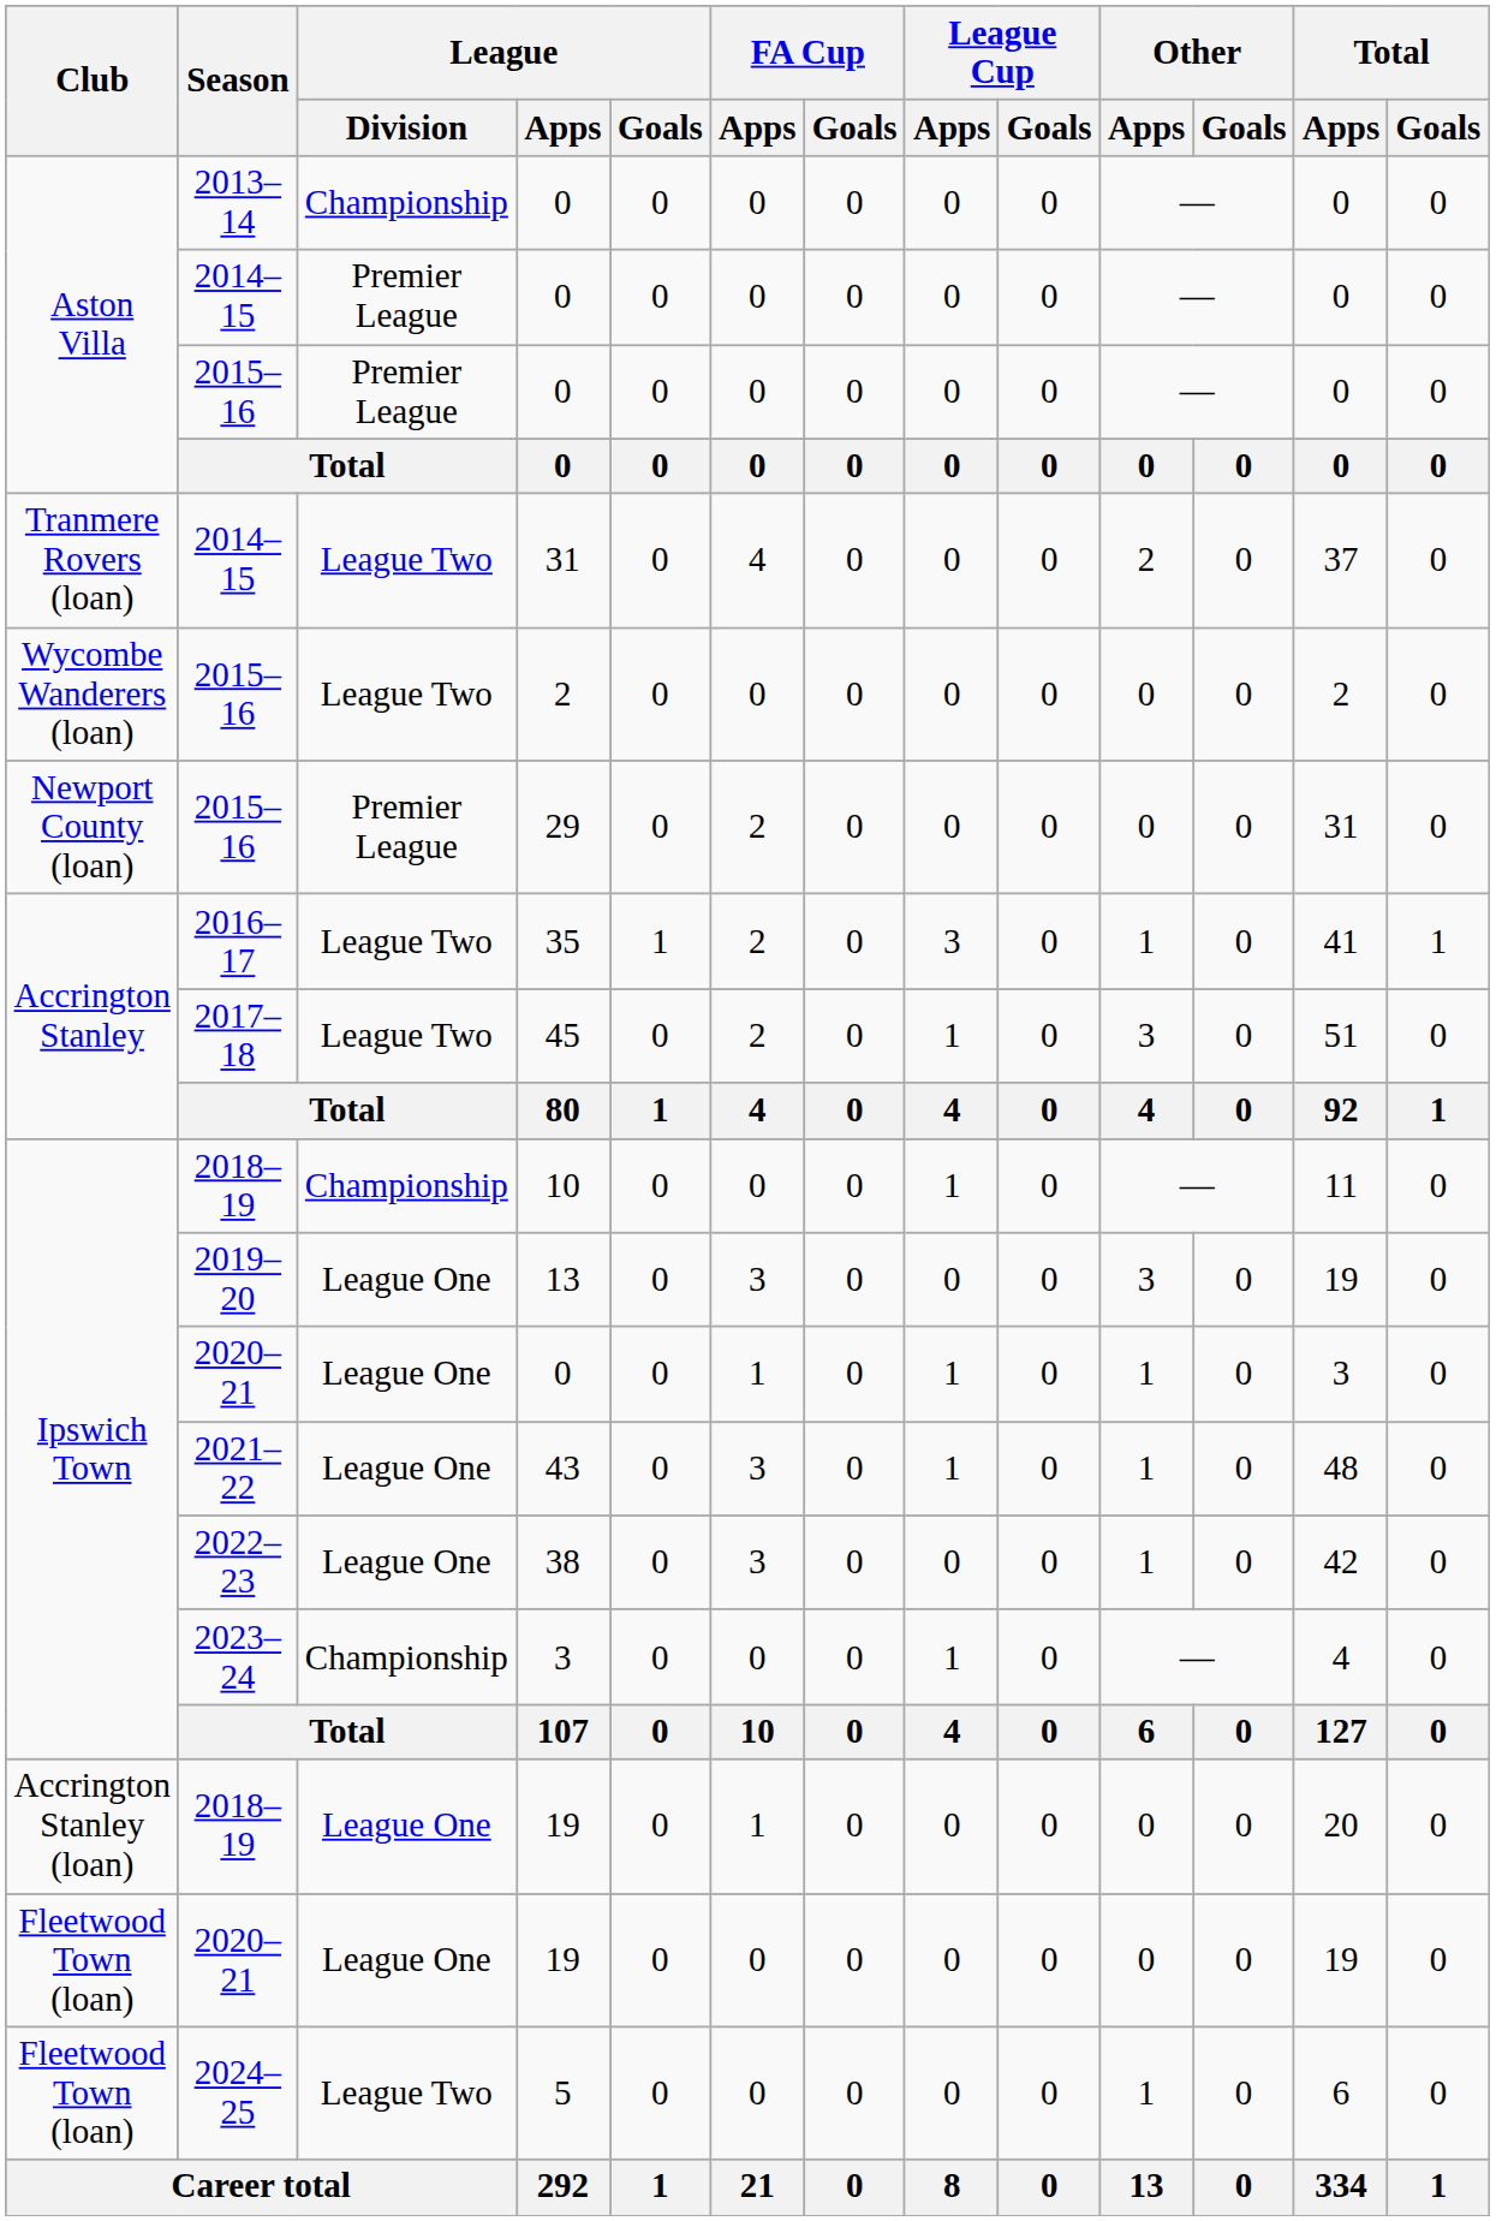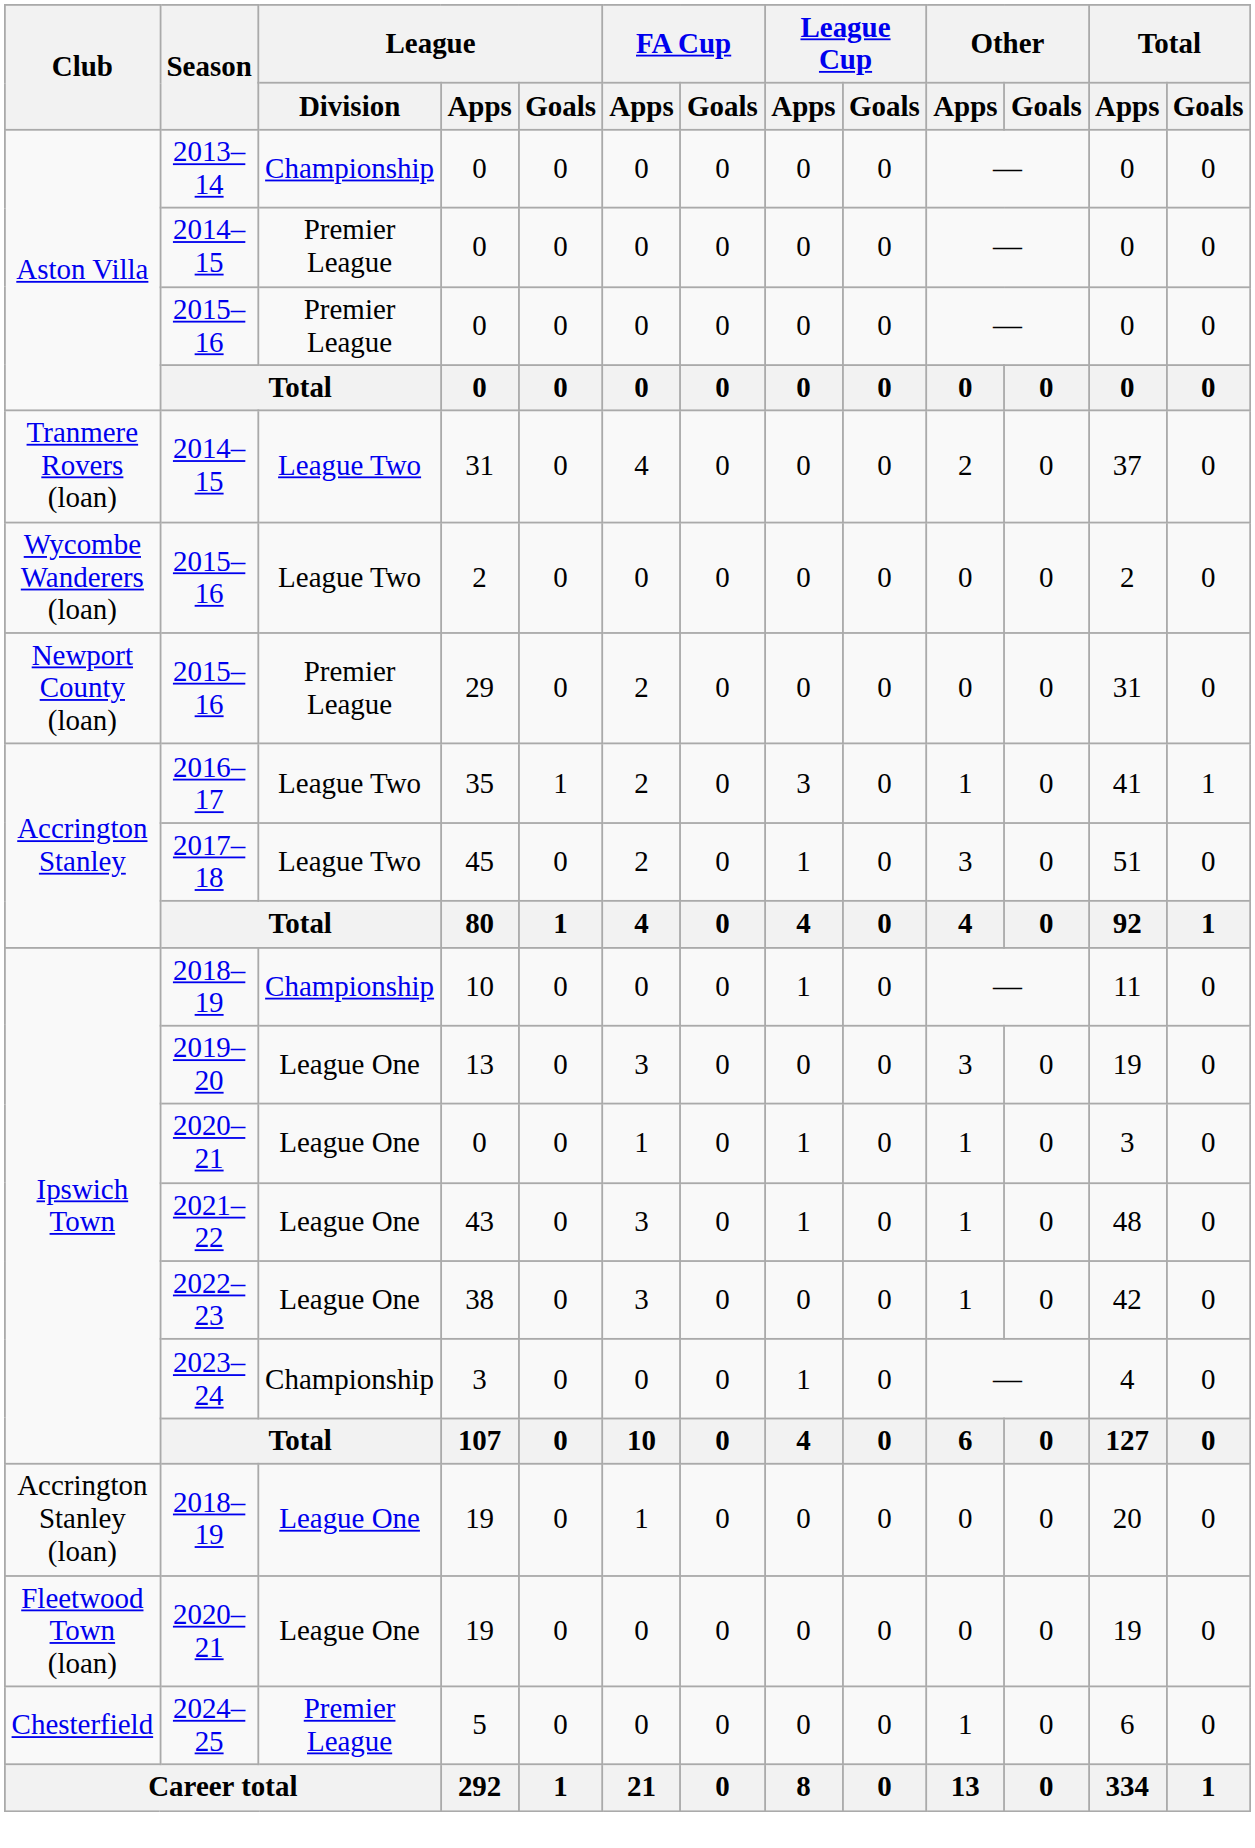 <table class="wikitable" style="text-align:center">
 <tr>
 <th rowspan="2">Club</th>
 <th rowspan="2">Season</th>
 <th colspan="3">League</th>
 <th colspan="2"><a href='#'>FA Cup</a></th>
 <th colspan="2"><a href='#'>League Cup</a></th>
 <th colspan="2">Other</th>
 <th colspan="2">Total</th>
 </tr>
 <tr>
 <th>Division</th>
 <th>Apps</th>
 <th>Goals</th>
 <th>Apps</th>
 <th>Goals</th>
 <th>Apps</th>
 <th>Goals</th>
 <th>Apps</th>
 <th>Goals</th>
 <th>Apps</th>
 <th>Goals</th>
 </tr>
 <tr>
 <td rowspan="4"><a href='#'>Aston Villa</a></td>
 <td><a href='#'>2013–14</a></td>
 <td><a href='#'>Championship</a></td>
 <td>0</td>
 <td>0</td>
 <td>0</td>
 <td>0</td>
 <td>0</td>
 <td>0</td>
 <td colspan="2">—</td>
 <td>0</td>
 <td>0</td>
 </tr>
 <tr>
 <td><a href='#'>2014–15</a></td>
 <td>Premier League</td>
 <td>0</td>
 <td>0</td>
 <td>0</td>
 <td>0</td>
 <td>0</td>
 <td>0</td>
 <td colspan="2">—</td>
 <td>0</td>
 <td>0</td>
 </tr>
 <tr>
 <td><a href='#'>2015–16</a></td>
 <td>Premier League</td>
 <td>0</td>
 <td>0</td>
 <td>0</td>
 <td>0</td>
 <td>0</td>
 <td>0</td>
 <td colspan="2">—</td>
 <td>0</td>
 <td>0</td>
 </tr>
 <tr>
 <th colspan="2">Total</th>
 <th>0</th>
 <th>0</th>
 <th>0</th>
 <th>0</th>
 <th>0</th>
 <th>0</th>
 <th>0</th>
 <th>0</th>
 <th>0</th>
 <th>0</th>
 </tr>
 <tr>
 <td><a href='#'>Tranmere Rovers</a> (loan)</td>
 <td><a href='#'>2014–15</a></td>
 <td><a href='#'>League Two</a></td>
 <td>31</td>
 <td>0</td>
 <td>4</td>
 <td>0</td>
 <td>0</td>
 <td>0</td>
 <td>2</td>
 <td>0</td>
 <td>37</td>
 <td>0</td>
 </tr>
 <tr>
 <td><a href='#'>Wycombe Wanderers</a> (loan)</td>
 <td><a href='#'>2015–16</a></td>
 <td>League Two</td>
 <td>2</td>
 <td>0</td>
 <td>0</td>
 <td>0</td>
 <td>0</td>
 <td>0</td>
 <td>0</td>
 <td>0</td>
 <td>2</td>
 <td>0</td>
 </tr>
 <tr>
 <td><a href='#'>Newport County</a> (loan)</td>
 <td><a href='#'>2015–16</a></td>
 <td>Premier League</td>
 <td>29</td>
 <td>0</td>
 <td>2</td>
 <td>0</td>
 <td>0</td>
 <td>0</td>
 <td>0</td>
 <td>0</td>
 <td>31</td>
 <td>0</td>
 </tr>
 <tr>
 <td rowspan="3"><a href='#'>Accrington Stanley</a></td>
 <td><a href='#'>2016–17</a></td>
 <td>League Two</td>
 <td>35</td>
 <td>1</td>
 <td>2</td>
 <td>0</td>
 <td>3</td>
 <td>0</td>
 <td>1</td>
 <td>0</td>
 <td>41</td>
 <td>1</td>
 </tr>
 <tr>
 <td><a href='#'>2017–18</a></td>
 <td>League Two</td>
 <td>45</td>
 <td>0</td>
 <td>2</td>
 <td>0</td>
 <td>1</td>
 <td>0</td>
 <td>3</td>
 <td>0</td>
 <td>51</td>
 <td>0</td>
 </tr>
 <tr>
 <th colspan="2">Total</th>
 <th>80</th>
 <th>1</th>
 <th>4</th>
 <th>0</th>
 <th>4</th>
 <th>0</th>
 <th>4</th>
 <th>0</th>
 <th>92</th>
 <th>1</th>
 </tr>
 <tr>
 <td rowspan="7"><a href='#'>Ipswich Town</a></td>
 <td><a href='#'>2018–19</a></td>
 <td><a href='#'>Championship</a></td>
 <td>10</td>
 <td>0</td>
 <td>0</td>
 <td>0</td>
 <td>1</td>
 <td>0</td>
 <td colspan="2">—</td>
 <td>11</td>
 <td>0</td>
 </tr>
 <tr>
 <td><a href='#'>2019–20</a></td>
 <td>League One</td>
 <td>13</td>
 <td>0</td>
 <td>3</td>
 <td>0</td>
 <td>0</td>
 <td>0</td>
 <td>3</td>
 <td>0</td>
 <td>19</td>
 <td>0</td>
 </tr>
 <tr>
 <td><a href='#'>2020–21</a></td>
 <td>League One</td>
 <td>0</td>
 <td>0</td>
 <td>1</td>
 <td>0</td>
 <td>1</td>
 <td>0</td>
 <td>1</td>
 <td>0</td>
 <td>3</td>
 <td>0</td>
 </tr>
 <tr>
 <td><a href='#'>2021–22</a></td>
 <td>League One</td>
 <td>43</td>
 <td>0</td>
 <td>3</td>
 <td>0</td>
 <td>1</td>
 <td>0</td>
 <td>1</td>
 <td>0</td>
 <td>48</td>
 <td>0</td>
 </tr>
 <tr>
 <td><a href='#'>2022–23</a></td>
 <td>League One</td>
 <td>38</td>
 <td>0</td>
 <td>3</td>
 <td>0</td>
 <td>0</td>
 <td>0</td>
 <td>1</td>
 <td>0</td>
 <td>42</td>
 <td>0</td>
 </tr>
 <tr>
 <td><a href='#'>2023–24</a></td>
 <td>Championship</td>
 <td>3</td>
 <td>0</td>
 <td>0</td>
 <td>0</td>
 <td>1</td>
 <td>0</td>
 <td colspan="2">—</td>
 <td>4</td>
 <td>0</td>
 </tr>
 <tr>
 <th colspan="2">Total</th>
 <th>107</th>
 <th>0</th>
 <th>10</th>
 <th>0</th>
 <th>4</th>
 <th>0</th>
 <th>6</th>
 <th>0</th>
 <th>127</th>
 <th>0</th>
 </tr>
 <tr>
 <td>Accrington Stanley (loan)</td>
 <td><a href='#'>2018–19</a></td>
 <td><a href='#'>League One</a></td>
 <td>19</td>
 <td>0</td>
 <td>1</td>
 <td>0</td>
 <td>0</td>
 <td>0</td>
 <td>0</td>
 <td>0</td>
 <td>20</td>
 <td>0</td>
 </tr>
 <tr>
 <td><a href='#'>Fleetwood Town</a> (loan)</td>
 <td><a href='#'>2020–21</a></td>
 <td>League One</td>
 <td>19</td>
 <td>0</td>
 <td>0</td>
 <td>0</td>
 <td>0</td>
 <td>0</td>
 <td>0</td>
 <td>0</td>
 <td>19</td>
 <td>0</td>
 </tr>
 <tr>
-<td><a href='#'>Fleetwood Town</a> (loan)</td>
+<td rowspan="1"><a href='#'>Chesterfield</a></td>
 <td><a href='#'>2024–25</a></td>
-<td>League Two</td>
+<td><a href='#'>Premier League</a></td>
 <td>5</td>
 <td>0</td>
 <td>0</td>
 <td>0</td>
 <td>0</td>
 <td>0</td>
 <td>1</td>
 <td>0</td>
 <td>6</td>
 <td>0</td>
 </tr>
 <tr>
 <th colspan="3">Career total</th>
 <th>292</th>
 <th>1</th>
 <th>21</th>
 <th>0</th>
 <th>8</th>
 <th>0</th>
 <th>13</th>
 <th>0</th>
 <th>334</th>
 <th>1</th>
 </tr>
 </table>
